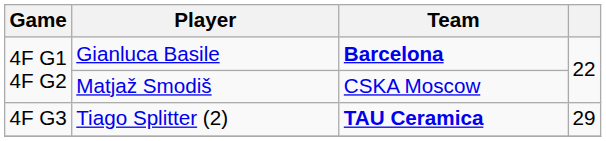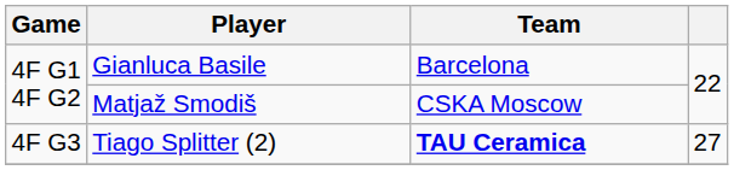 <table class="wikitable sortable" style="text-align: center;">
 <tr>
 <th>Game</th>
 <th style="width:200px;">Player</th>
 <th style="width:170px;">Team</th>
 <th></th>
 </tr>
 <tr>
 <td rowspan=2>4F G1<br>4F G2</td>
 <td align="left"> <a href='#'>Gianluca Basile</a></td>
-<td align="left"><strong> <a href='#'>Barcelona</a></strong></td>
+<td align="left"> <a href='#'>Barcelona</a></td>
 <td rowspan=2>22</td>
 </tr>
 <tr>
 <td align="left"> <a href='#'>Matjaž Smodiš</a></td>
 <td align="left"> <a href='#'>CSKA Moscow</a></td>
 </tr>
 <tr>
 <td>4F G3</td>
 <td align="left"> <a href='#'>Tiago Splitter</a> (2)</td>
 <td align="left"><strong> <a href='#'>TAU Ceramica</a></strong></td>
-<td>29</td>
+<td>27</td>
 </tr>
 <tr>
 </tr>
 </table>
